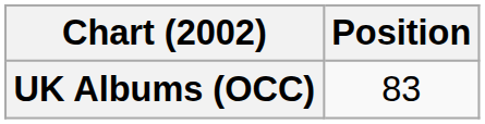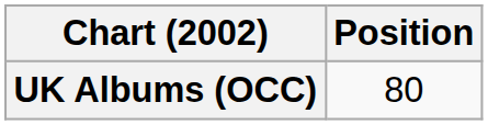 <table class="wikitable plainrowheaders" style="text-align:center">
 <tr>
 <th scope="col">Chart (2002)</th>
 <th scope="col">Position</th>
 </tr>
 <tr>
 <th scope="row">UK Albums (OCC)</th>
-<td>83</td>
+<td>80</td>
 </tr>
 </table>
